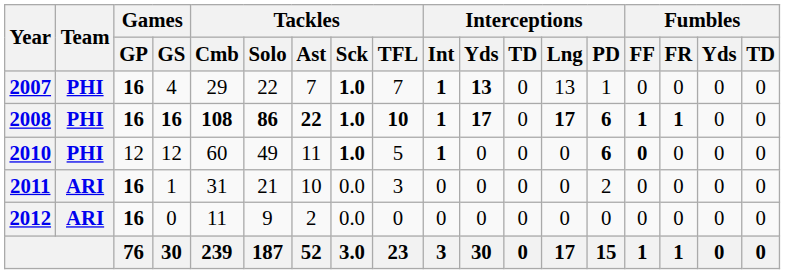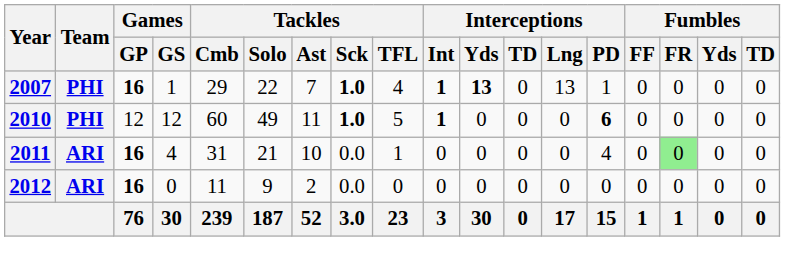 <table class="wikitable" style="text-align:center">
 <tr>
 <th rowspan="2">Year</th>
 <th rowspan="2">Team</th>
 <th colspan="2">Games</th>
 <th colspan="5">Tackles</th>
 <th colspan="5">Interceptions</th>
 <th colspan="4">Fumbles</th>
 </tr>
 <tr>
 <th>GP</th>
 <th>GS</th>
 <th>Cmb</th>
 <th>Solo</th>
 <th>Ast</th>
 <th>Sck</th>
 <th>TFL</th>
 <th>Int</th>
 <th>Yds</th>
 <th>TD</th>
 <th>Lng</th>
 <th>PD</th>
 <th>FF</th>
 <th>FR</th>
 <th>Yds</th>
 <th>TD</th>
 </tr>
 <tr>
 <th><a href='#'>2007</a></th>
 <th><a href='#'>PHI</a></th>
 <td><strong>16</strong></td>
-<td>4</td>
+<td>1</td>
 <td>29</td>
 <td>22</td>
 <td>7</td>
 <td><strong>1.0</strong></td>
-<td>7</td>
+<td>4</td>
 <td><strong>1</strong></td>
 <td><strong>13</strong></td>
 <td>0</td>
 <td>13</td>
 <td>1</td>
 <td>0</td>
 <td>0</td>
-<td>0</td>
-<td>0</td>
-</tr>
-<tr>
-<th><a href='#'>2008</a></th>
-<th><a href='#'>PHI</a></th>
-<td><strong>16</strong></td>
-<td><strong>16</strong></td>
-<td><strong>108</strong></td>
-<td><strong>86</strong></td>
-<td><strong>22</strong></td>
-<td><strong>1.0</strong></td>
-<td><strong>10</strong></td>
-<td><strong>1</strong></td>
-<td><strong>17</strong></td>
-<td>0</td>
-<td><strong>17</strong></td>
-<td><strong>6</strong></td>
-<td><strong>1</strong></td>
-<td><strong>1</strong></td>
 <td>0</td>
 <td>0</td>
 </tr>
 <tr>
 <th><a href='#'>2010</a></th>
 <th><a href='#'>PHI</a></th>
 <td>12</td>
 <td>12</td>
 <td>60</td>
 <td>49</td>
 <td>11</td>
 <td><strong>1.0</strong></td>
 <td>5</td>
 <td><strong>1</strong></td>
 <td>0</td>
 <td>0</td>
 <td>0</td>
 <td><strong>6</strong></td>
-<td><strong>0</strong></td>
+<td>0</td>
 <td>0</td>
 <td>0</td>
 <td>0</td>
 </tr>
 <tr>
 <th><a href='#'>2011</a></th>
 <th><a href='#'>ARI</a></th>
 <td><strong>16</strong></td>
-<td>1</td>
+<td>4</td>
 <td>31</td>
 <td>21</td>
 <td>10</td>
 <td>0.0</td>
-<td>3</td>
+<td>1</td>
 <td>0</td>
 <td>0</td>
 <td>0</td>
 <td>0</td>
-<td>2</td>
+<td>4</td>
 <td>0</td>
-<td>0</td>
+<td style="background: lightgreen;">0</td>
 <td>0</td>
 <td>0</td>
 </tr>
 <tr>
 <th><a href='#'>2012</a></th>
 <th><a href='#'>ARI</a></th>
 <td><strong>16</strong></td>
 <td>0</td>
 <td>11</td>
 <td>9</td>
 <td>2</td>
 <td>0.0</td>
 <td>0</td>
 <td>0</td>
 <td>0</td>
 <td>0</td>
 <td>0</td>
 <td>0</td>
 <td>0</td>
 <td>0</td>
 <td>0</td>
 <td>0</td>
 </tr>
 <tr>
 <th colspan="2"></th>
 <th>76</th>
 <th>30</th>
 <th>239</th>
 <th>187</th>
 <th>52</th>
 <th>3.0</th>
 <th>23</th>
 <th>3</th>
 <th>30</th>
 <th>0</th>
 <th>17</th>
 <th>15</th>
 <th>1</th>
 <th>1</th>
 <th>0</th>
 <th>0</th>
 </tr>
 </table>
